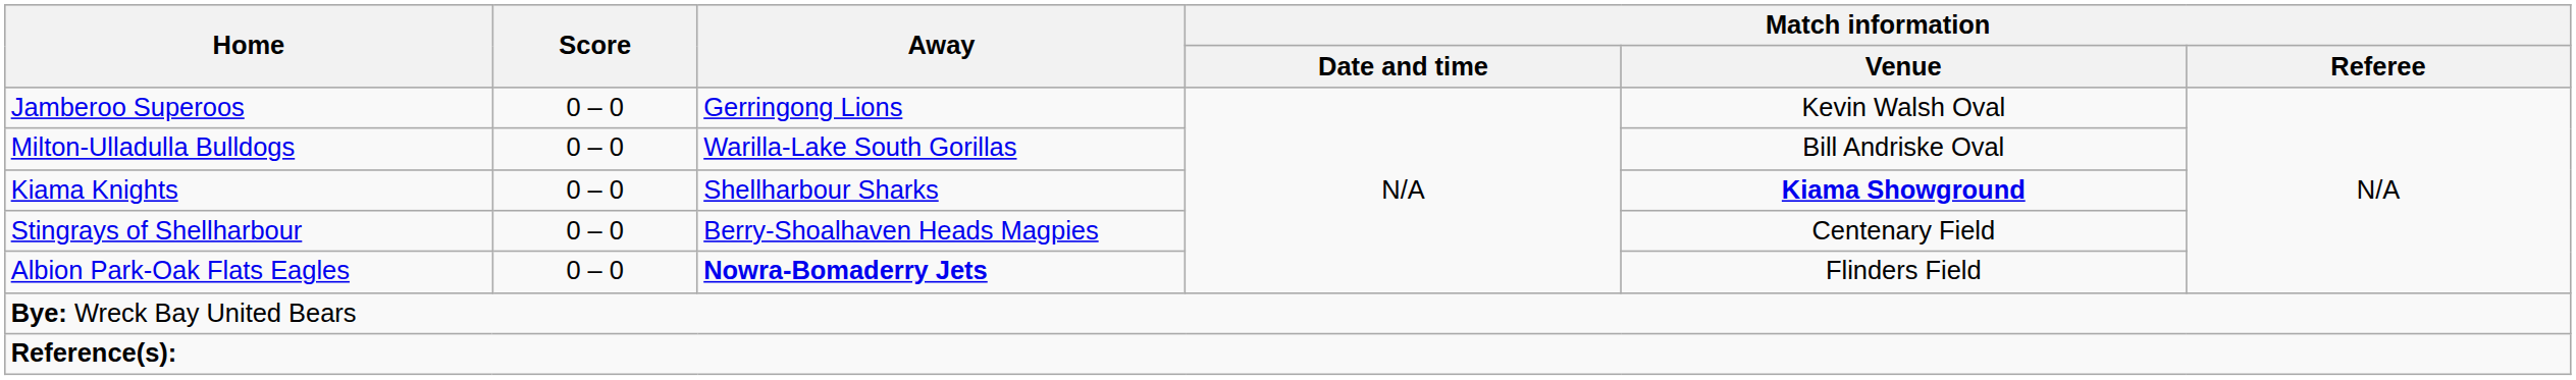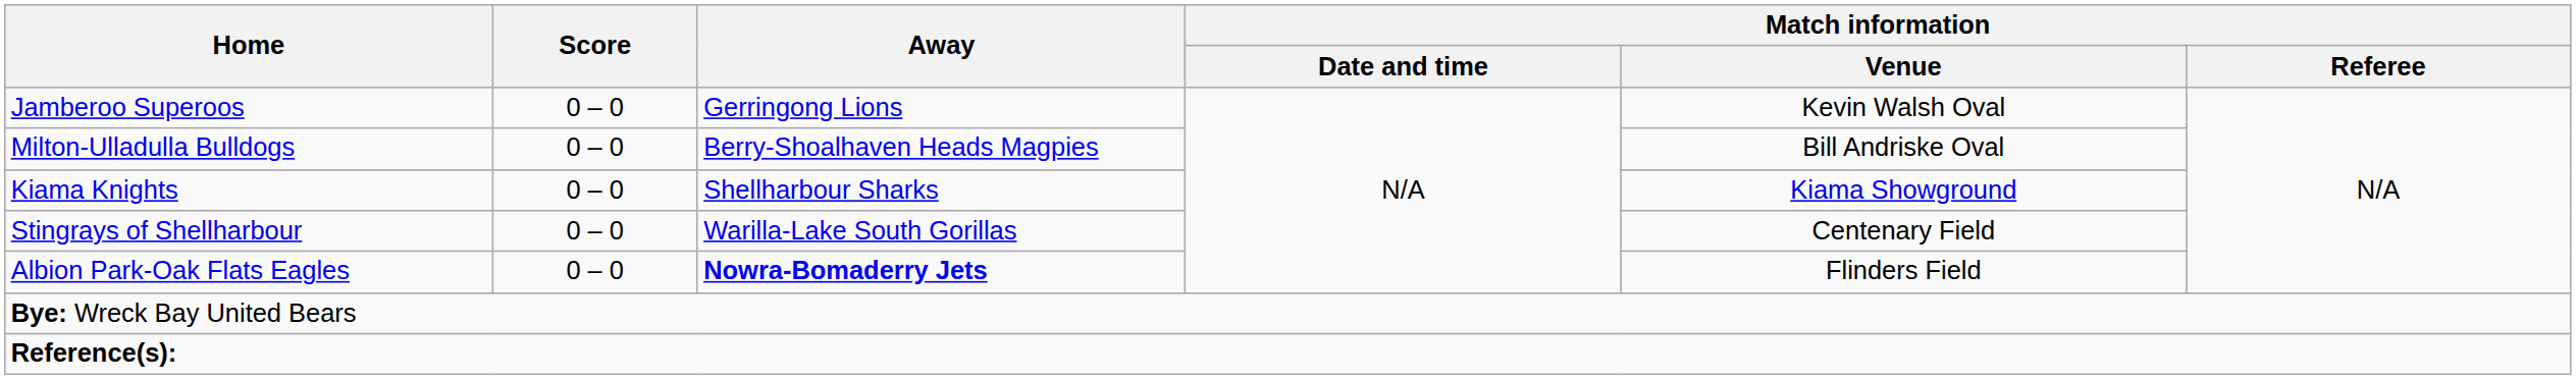 <table class="wikitable" width="100% text-align:center;">
 <tr>
 <th rowspan="2" width="19%">Home</th>
 <th rowspan="2" width="8%">Score</th>
 <th rowspan="2" width="19%">Away</th>
 <th colspan="3">Match information</th>
 </tr>
 <tr bgcolor="#CCCCCC">
 <th width="17%">Date and time</th>
 <th width="22%">Venue</th>
 <th>Referee</th>
 </tr>
 <tr>
 <td> <a href='#'>Jamberoo Superoos</a></td>
 <td style="text-align:center;">0 – 0</td>
 <td> <a href='#'>Gerringong Lions</a></td>
 <td rowspan="5" style="text-align:center;">N/A</td>
 <td style="text-align:center;">Kevin Walsh Oval</td>
 <td rowspan="5" style="text-align:center;">N/A</td>
 </tr>
 <tr>
 <td> <a href='#'>Milton-Ulladulla Bulldogs</a></td>
 <td style="text-align:center;">0 – 0</td>
-<td> <a href='#'>Warilla-Lake South Gorillas</a></td>
+<td> <a href='#'>Berry-Shoalhaven Heads Magpies</a></td>
 <td style="text-align:center;">Bill Andriske Oval</td>
 </tr>
 <tr>
 <td> <a href='#'>Kiama Knights</a></td>
 <td style="text-align:center;">0 – 0</td>
 <td> <a href='#'>Shellharbour Sharks</a></td>
-<td style="text-align:center;"><strong><a href='#'>Kiama Showground</a></strong></td>
+<td style="text-align:center;"><a href='#'>Kiama Showground</a></td>
 </tr>
 <tr>
 <td> <a href='#'>Stingrays of Shellharbour</a></td>
 <td style="text-align:center;">0 – 0</td>
-<td> <a href='#'>Berry-Shoalhaven Heads Magpies</a></td>
+<td> <a href='#'>Warilla-Lake South Gorillas</a></td>
 <td style="text-align:center;">Centenary Field</td>
 </tr>
 <tr>
 <td> <a href='#'>Albion Park-Oak Flats Eagles</a></td>
 <td style="text-align:center;">0 – 0</td>
 <td><strong> <a href='#'>Nowra-Bomaderry Jets</a></strong></td>
 <td style="text-align:center;">Flinders Field</td>
 </tr>
 <tr>
 <td colspan="6"><strong>Bye:</strong>  Wreck Bay United Bears</td>
 </tr>
 <tr>
 <td colspan="6"><strong>Reference(s):</strong></td>
 </tr>
 </table>
